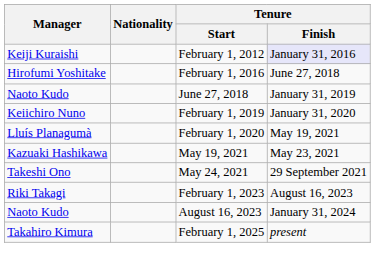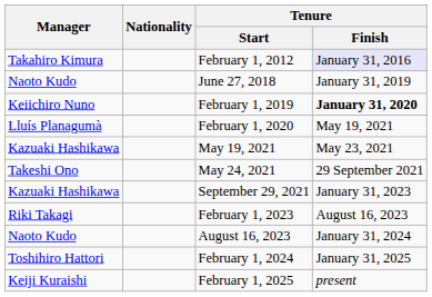 <table class="wikitable">
 <tr>
 <th rowspan="2">Manager</th>
 <th rowspan="2">Nationality</th>
 <th colspan="2">Tenure  </th>
 </tr>
 <tr>
 <th>Start</th>
 <th>Finish </th>
 </tr>
 <tr>
-<td><a href='#'>Keiji Kuraishi</a></td>
+<td><a href='#'>Takahiro Kimura</a></td>
 <td></td>
 <td>February 1, 2012</td>
 <td style="background: lavender;">January 31, 2016<br></td>
-</tr>
-<tr>
-<td><a href='#'>Hirofumi Yoshitake</a></td>
-<td></td>
-<td>February 1, 2016</td>
-<td>June 27, 2018<br></td>
 </tr>
 <tr>
 <td><a href='#'>Naoto Kudo</a></td>
 <td></td>
 <td>June 27, 2018</td>
 <td>January 31, 2019<br></td>
 </tr>
 <tr>
 <td><a href='#'>Keiichiro Nuno</a></td>
 <td></td>
 <td>February 1, 2019</td>
-<td>January 31, 2020<br></td>
+<td><strong>January 31, 2020<br></strong></td>
 </tr>
 <tr>
 <td><a href='#'>Lluís Planagumà</a></td>
 <td></td>
 <td>February 1, 2020</td>
 <td>May 19, 2021<br></td>
 </tr>
 <tr>
 <td><a href='#'>Kazuaki Hashikawa</a></td>
 <td></td>
 <td>May 19, 2021</td>
 <td>May 23, 2021<br></td>
 </tr>
 <tr>
 <td><a href='#'>Takeshi Ono</a></td>
 <td></td>
 <td>May 24, 2021</td>
 <td>29 September 2021<br></td>
 </tr>
 <tr>
+<td><a href='#'>Kazuaki Hashikawa</a></td>
+<td></td>
+<td>September 29, 2021</td>
+<td>January 31, 2023<br></td>
+</tr>
+<tr>
 <td><a href='#'>Riki Takagi</a></td>
 <td></td>
 <td>February 1, 2023</td>
 <td>August 16, 2023<br></td>
 </tr>
 <tr>
 <td><a href='#'>Naoto Kudo</a></td>
 <td></td>
 <td>August 16, 2023</td>
 <td>January 31, 2024<br></td>
 </tr>
 <tr>
-<td><a href='#'>Takahiro Kimura</a></td>
+<td><a href='#'>Toshihiro Hattori</a></td>
+<td></td>
+<td>February 1, 2024</td>
+<td>January 31, 2025<br></td>
+</tr>
+<tr>
+<td><a href='#'>Keiji Kuraishi</a></td>
 <td></td>
 <td>February 1, 2025</td>
 <td><em>present</em><br></td>
 </tr>
 </table>
